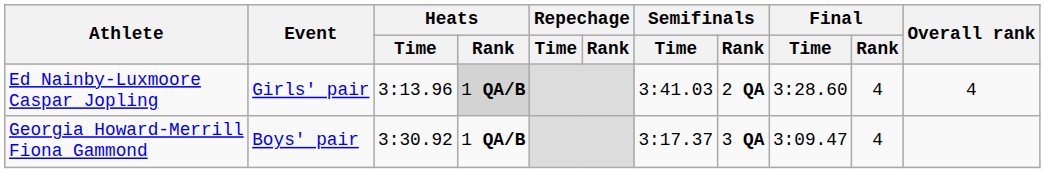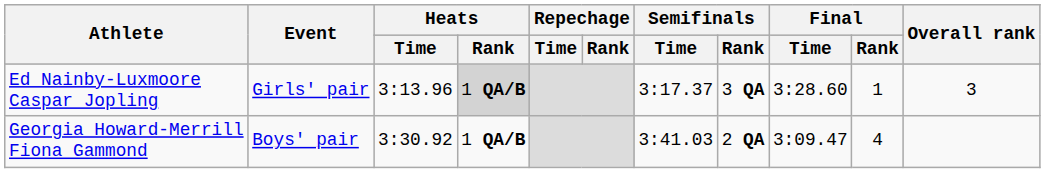 <table class="wikitable" style="font-size:90%">
 <tr>
 <th rowspan="2">Athlete</th>
 <th rowspan="2">Event</th>
 <th colspan="2">Heats</th>
 <th colspan="2">Repechage</th>
 <th colspan="2">Semifinals</th>
 <th colspan="2">Final</th>
 <th rowspan="2">Overall rank</th>
 </tr>
 <tr>
 <th>Time</th>
 <th>Rank</th>
 <th>Time</th>
 <th>Rank</th>
 <th>Time</th>
 <th>Rank</th>
 <th>Time</th>
 <th>Rank</th>
 </tr>
 <tr>
 <td><a href='#'>Ed Nainby-Luxmoore</a><br><a href='#'>Caspar Jopling</a></td>
 <td><a href='#'>Girls' pair</a></td>
 <td align=center>3:13.96</td>
 <td align=center style="background: lightgrey;">1 <strong>QA/B</strong></td>
 <td colspan=2 bgcolor=#DCDCDC></td>
-<td align=center>3:41.03</td>
-<td align=center>2 <strong>QA</strong></td>
+<td align=center>3:17.37</td>
+<td align=center>3 <strong>QA</strong></td>
 <td align=center>3:28.60</td>
-<td align=center>4</td>
-<td align=center>4</td>
+<td align=center>1</td>
+<td align=center>3</td>
 </tr>
 <tr>
 <td><a href='#'>Georgia Howard-Merrill</a><br><a href='#'>Fiona Gammond</a></td>
 <td><a href='#'>Boys' pair</a></td>
 <td align=center>3:30.92</td>
 <td align=center>1 <strong>QA/B</strong></td>
 <td colspan=2 bgcolor=#DCDCDC></td>
-<td align=center>3:17.37</td>
-<td align=center>3 <strong>QA</strong></td>
+<td align=center>3:41.03</td>
+<td align=center>2 <strong>QA</strong></td>
 <td align=center>3:09.47</td>
 <td align=center>4</td>
 <td align=center></td>
 </tr>
 </table>
